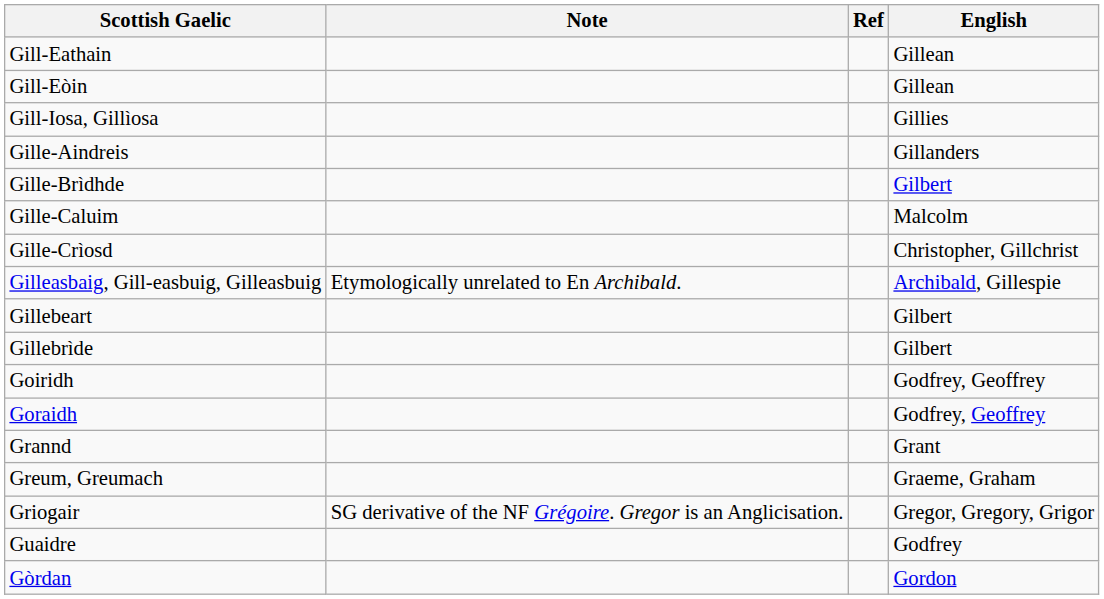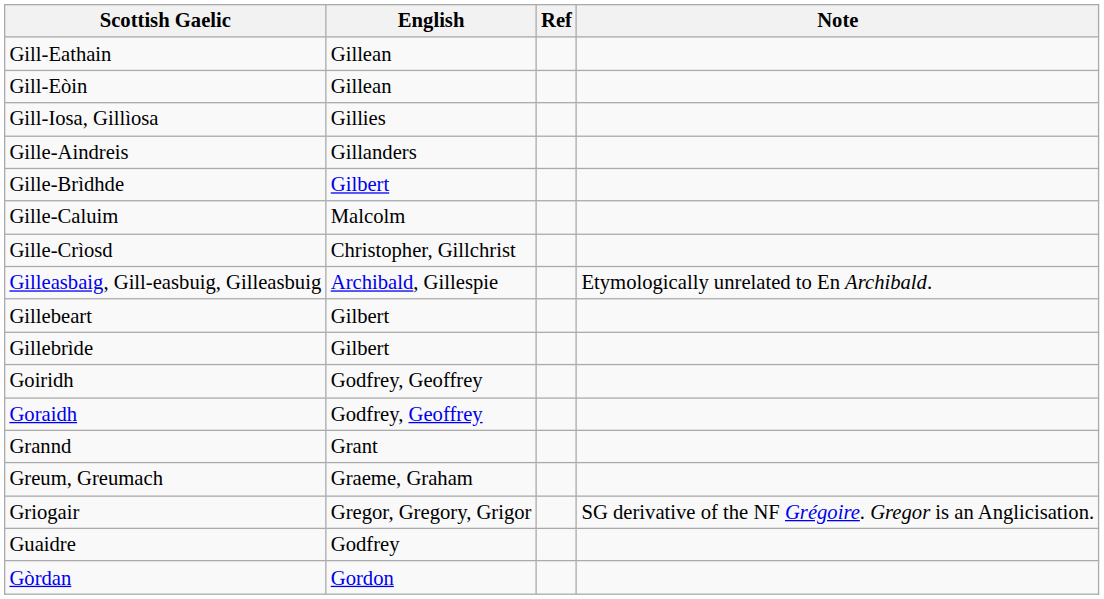 <table class="wikitable sortable">
 <tr>
 <th><strong>Scottish Gaelic</strong></th>
+<th><strong>English</strong></th>
+<th><strong>Ref</strong></th>
 <th><strong>Note</strong></th>
-<th><strong>Ref</strong></th>
-<th><strong>English</strong></th>
 </tr>
 <tr>
 <td>Gill-Eathain</td>
+<td>Gillean</td>
 <td></td>
 <td></td>
-<td>Gillean</td>
 </tr>
 <tr>
 <td>Gill-Eòin</td>
+<td>Gillean</td>
 <td></td>
 <td></td>
-<td>Gillean</td>
 </tr>
 <tr>
 <td>Gill-Iosa, Gillìosa</td>
+<td>Gillies</td>
 <td></td>
 <td></td>
-<td>Gillies</td>
 </tr>
 <tr>
 <td>Gille-Aindreis</td>
+<td>Gillanders</td>
 <td></td>
 <td></td>
-<td>Gillanders</td>
 </tr>
 <tr>
 <td>Gille-Brìdhde</td>
+<td><a href='#'>Gilbert</a></td>
 <td></td>
 <td></td>
-<td><a href='#'>Gilbert</a></td>
 </tr>
 <tr>
 <td>Gille-Caluim</td>
+<td>Malcolm</td>
 <td></td>
 <td></td>
-<td>Malcolm</td>
 </tr>
 <tr>
 <td>Gille-Crìosd</td>
+<td>Christopher, Gillchrist</td>
 <td></td>
 <td></td>
-<td>Christopher, Gillchrist</td>
 </tr>
 <tr>
 <td><a href='#'>Gilleasbaig</a>, Gill-easbuig, Gilleasbuig</td>
+<td><a href='#'>Archibald</a>, Gillespie</td>
+<td></td>
 <td>Etymologically unrelated to En <em>Archibald</em>.</td>
-<td></td>
-<td><a href='#'>Archibald</a>, Gillespie</td>
 </tr>
 <tr>
 <td>Gillebeart</td>
+<td>Gilbert</td>
 <td></td>
 <td></td>
-<td>Gilbert</td>
 </tr>
 <tr>
 <td>Gillebrìde</td>
+<td>Gilbert</td>
 <td></td>
 <td></td>
-<td>Gilbert</td>
 </tr>
 <tr>
 <td>Goiridh</td>
+<td>Godfrey, Geoffrey</td>
 <td></td>
 <td></td>
-<td>Godfrey, Geoffrey</td>
 </tr>
 <tr>
 <td><a href='#'>Goraidh</a></td>
+<td>Godfrey, <a href='#'>Geoffrey</a></td>
 <td></td>
 <td></td>
-<td>Godfrey, <a href='#'>Geoffrey</a></td>
 </tr>
 <tr>
 <td>Grannd</td>
+<td>Grant</td>
 <td></td>
 <td></td>
-<td>Grant</td>
 </tr>
 <tr>
 <td>Greum, Greumach</td>
+<td>Graeme, Graham</td>
 <td></td>
 <td></td>
-<td>Graeme, Graham</td>
 </tr>
 <tr>
 <td>Griogair</td>
+<td>Gregor, Gregory, Grigor</td>
+<td></td>
 <td>SG derivative of the NF <em><a href='#'>Grégoire</a></em>. <em>Gregor</em> is an Anglicisation.</td>
-<td></td>
-<td>Gregor, Gregory, Grigor</td>
 </tr>
 <tr>
 <td>Guaidre</td>
+<td>Godfrey</td>
 <td></td>
 <td></td>
-<td>Godfrey</td>
 </tr>
 <tr>
 <td><a href='#'>Gòrdan</a></td>
+<td><a href='#'>Gordon</a></td>
 <td></td>
 <td></td>
-<td><a href='#'>Gordon</a></td>
 </tr>
 </table>
